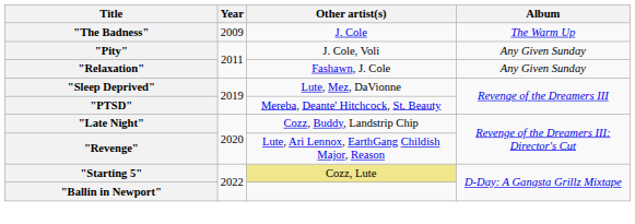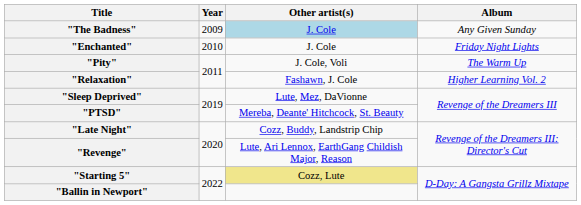 <table class="wikitable plainrowheaders" style="text-align:center;">
 <tr>
 <th scope="col" style="width:18em;">Title</th>
 <th scope="col">Year</th>
 <th scope="col">Other artist(s)</th>
 <th scope="col">Album</th>
 </tr>
 <tr>
 <th scope="row">"The Badness"</th>
 <td>2009</td>
-<td><a href='#'>J. Cole</a></td>
-<td><em><a href='#'>The Warm Up</a></em></td>
+<td style="background: lightblue;"><a href='#'>J. Cole</a></td>
+<td><em>Any Given Sunday</em></td>
+</tr>
+<tr>
+<th scope="row">"Enchanted"</th>
+<td>2010</td>
+<td>J. Cole</td>
+<td><em><a href='#'>Friday Night Lights</a></em></td>
 </tr>
 <tr>
 <th scope="row">"Pity"</th>
 <td rowspan="2">2011</td>
 <td>J. Cole, Voli</td>
-<td><em>Any Given Sunday</em></td>
+<td><em><a href='#'>The Warm Up</a></em></td>
 </tr>
 <tr>
 <th scope="row">"Relaxation"</th>
 <td><a href='#'>Fashawn</a>, J. Cole</td>
-<td><em>Any Given Sunday</em></td>
+<td><em><a href='#'>Higher Learning Vol. 2</a></em></td>
 </tr>
 <tr>
 <th scope="row">"Sleep Deprived"</th>
 <td rowspan="2">2019</td>
 <td><a href='#'>Lute</a>, <a href='#'>Mez</a>, DaVionne</td>
 <td rowspan="2"><em><a href='#'>Revenge of the Dreamers III</a></em></td>
 </tr>
 <tr>
 <th scope="row">"PTSD"</th>
 <td><a href='#'>Mereba</a>, <a href='#'>Deante' Hitchcock</a>, <a href='#'>St. Beauty</a></td>
 </tr>
 <tr>
 <th scope="row">"Late Night"</th>
 <td rowspan="2">2020</td>
 <td><a href='#'>Cozz</a>, <a href='#'>Buddy</a>, Landstrip Chip</td>
 <td rowspan="2"><em><a href='#'>Revenge of the Dreamers III: Director's Cut</a></em></td>
 </tr>
 <tr>
 <th scope="row">"Revenge"</th>
 <td><a href='#'>Lute</a>, <a href='#'>Ari Lennox</a>, <a href='#'>EarthGang</a> <a href='#'>Childish Major</a>, <a href='#'>Reason</a></td>
 </tr>
 <tr>
 <th scope="row">"Starting 5"</th>
 <td rowspan="2">2022</td>
 <td style="background: khaki;">Cozz, Lute</td>
 <td rowspan="2"><em><a href='#'>D-Day: A Gangsta Grillz Mixtape</a></em></td>
 </tr>
 <tr>
 <th scope="row">"Ballin in Newport"</th>
 <td></td>
 </tr>
 </table>
